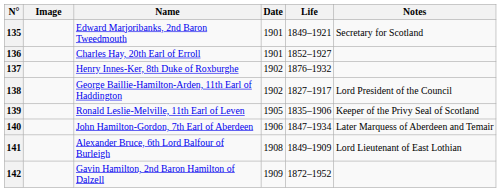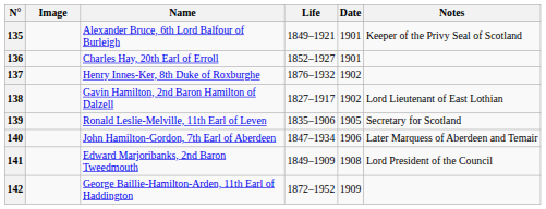 <table class="wikitable">
 <tr>
 <th>N°</th>
 <th style="width: 75px;">Image</th>
 <th style="width: 300px;">Name</th>
+<th>Life</th>
 <th>Date</th>
-<th>Life</th>
 <th>Notes</th>
 </tr>
 <tr>
 <th>135</th>
 <td></td>
-<td><a href='#'>Edward Marjoribanks, 2nd Baron Tweedmouth</a></td>
+<td><a href='#'>Alexander Bruce, 6th Lord Balfour of Burleigh</a></td>
+<td>1849–1921</td>
 <td>1901</td>
-<td>1849–1921</td>
-<td>Secretary for Scotland</td>
+<td>Keeper of the Privy Seal of Scotland</td>
 </tr>
 <tr>
 <th>136</th>
 <td></td>
 <td><a href='#'>Charles Hay, 20th Earl of Erroll</a></td>
+<td>1852–1927</td>
 <td>1901</td>
-<td>1852–1927</td>
 <td></td>
 </tr>
 <tr>
 <th>137</th>
 <td></td>
 <td><a href='#'>Henry Innes-Ker, 8th Duke of Roxburghe</a></td>
+<td>1876–1932</td>
 <td>1902</td>
-<td>1876–1932</td>
 <td></td>
 </tr>
 <tr>
 <th>138</th>
 <td></td>
-<td><a href='#'>George Baillie-Hamilton-Arden, 11th Earl of Haddington</a></td>
+<td><a href='#'>Gavin Hamilton, 2nd Baron Hamilton of Dalzell</a></td>
+<td>1827–1917</td>
 <td>1902</td>
-<td>1827–1917</td>
-<td>Lord President of the Council</td>
+<td>Lord Lieutenant of East Lothian</td>
 </tr>
 <tr>
 <th>139</th>
 <td></td>
 <td><a href='#'>Ronald Leslie-Melville, 11th Earl of Leven</a></td>
+<td>1835–1906</td>
 <td>1905</td>
-<td>1835–1906</td>
-<td>Keeper of the Privy Seal of Scotland</td>
+<td>Secretary for Scotland</td>
 </tr>
 <tr>
 <th>140</th>
 <td></td>
 <td><a href='#'>John Hamilton-Gordon, 7th Earl of Aberdeen</a></td>
+<td>1847–1934</td>
 <td>1906</td>
-<td>1847–1934</td>
 <td>Later Marquess of Aberdeen and Temair</td>
 </tr>
 <tr>
 <th>141</th>
 <td></td>
-<td><a href='#'>Alexander Bruce, 6th Lord Balfour of Burleigh</a></td>
+<td><a href='#'>Edward Marjoribanks, 2nd Baron Tweedmouth</a></td>
+<td>1849–1909</td>
 <td>1908</td>
-<td>1849–1909</td>
-<td>Lord Lieutenant of East Lothian</td>
+<td>Lord President of the Council</td>
 </tr>
 <tr>
 <th>142</th>
 <td></td>
-<td><a href='#'>Gavin Hamilton, 2nd Baron Hamilton of Dalzell</a></td>
+<td><a href='#'>George Baillie-Hamilton-Arden, 11th Earl of Haddington</a></td>
+<td>1872–1952</td>
 <td>1909</td>
-<td>1872–1952</td>
 <td></td>
 </tr>
 </table>
